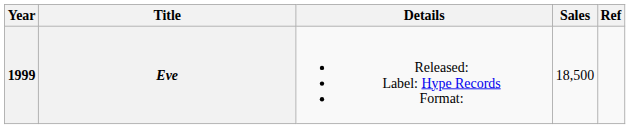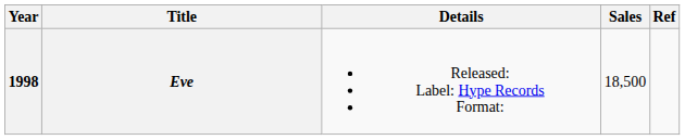 <table class="wikitable plainrowheaders" style="text-align:center;">
 <tr>
 <th>Year</th>
 <th scope="col" style="width:18em;">Title</th>
 <th scope="col" style="width:18em;">Details</th>
 <th>Sales</th>
 <th>Ref</th>
 </tr>
 <tr>
-<th><strong>1999</strong></th>
+<th><strong>1998</strong></th>
 <th scope="row"><em>Eve</em></th>
 <td><br><ul><li>Released:</li><li>Label: <a href='#'>Hype Records</a></li><li>Format:</li></ul></td>
 <td>18,500</td>
 <td></td>
 </tr>
 </table>
